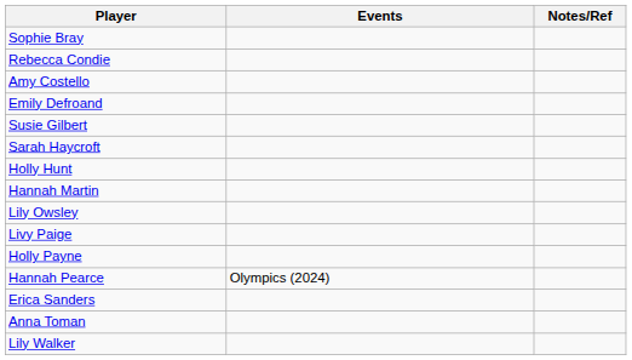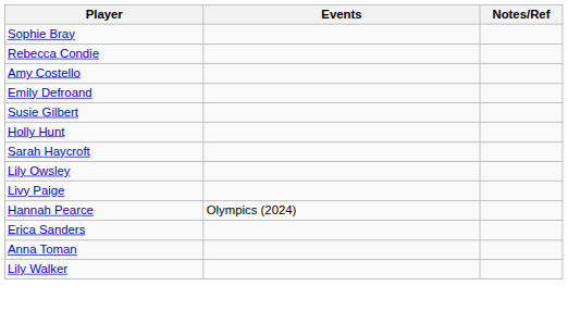 <table class="wikitable">
 <tr>
 <th width=250>Player</th>
 <th width=350>Events</th>
 <th width=100>Notes/Ref</th>
 </tr>
 <tr>
 <td> <a href='#'>Sophie Bray</a></td>
 <td></td>
 <td></td>
 </tr>
 <tr>
 <td> <a href='#'>Rebecca Condie</a></td>
 <td></td>
 <td></td>
 </tr>
 <tr>
 <td> <a href='#'>Amy Costello</a></td>
 <td></td>
 <td></td>
 </tr>
 <tr>
 <td> <a href='#'>Emily Defroand</a></td>
 <td></td>
 <td></td>
 </tr>
 <tr>
 <td> <a href='#'>Susie Gilbert</a></td>
 <td></td>
 <td></td>
 </tr>
 <tr>
-<td> <a href='#'>Sarah Haycroft</a></td>
-<td></td>
-<td></td>
-</tr>
-<tr>
 <td> <a href='#'>Holly Hunt</a></td>
 <td></td>
 <td></td>
 </tr>
 <tr>
-<td> <a href='#'>Hannah Martin</a></td>
+<td> <a href='#'>Sarah Haycroft</a></td>
 <td></td>
 <td></td>
 </tr>
 <tr>
 <td> <a href='#'>Lily Owsley</a></td>
 <td></td>
 <td></td>
 </tr>
 <tr>
 <td> <a href='#'>Livy Paige</a></td>
-<td></td>
-<td></td>
-</tr>
-<tr>
-<td> <a href='#'>Holly Payne</a></td>
 <td></td>
 <td></td>
 </tr>
 <tr>
 <td> <a href='#'>Hannah Pearce</a></td>
 <td>Olympics (2024)</td>
 <td></td>
 </tr>
 <tr>
 <td> <a href='#'>Erica Sanders</a></td>
 <td></td>
 <td></td>
 </tr>
 <tr>
 <td> <a href='#'>Anna Toman</a></td>
 <td></td>
 <td></td>
 </tr>
 <tr>
 <td> <a href='#'>Lily Walker</a></td>
 <td></td>
 <td></td>
 </tr>
 </table>
